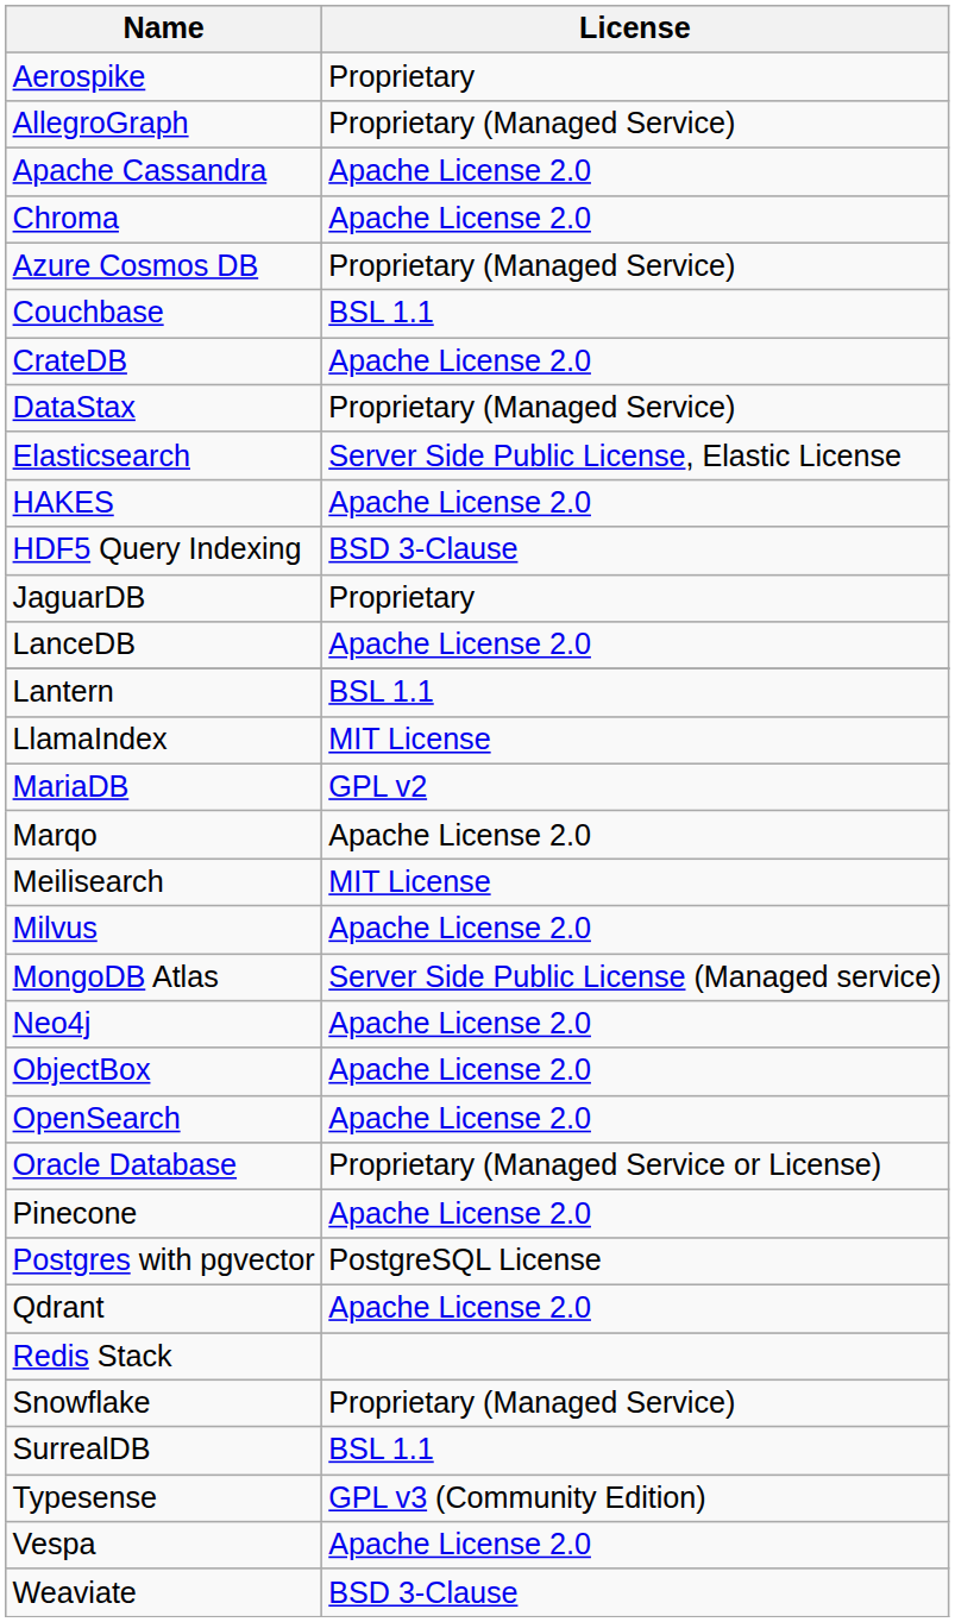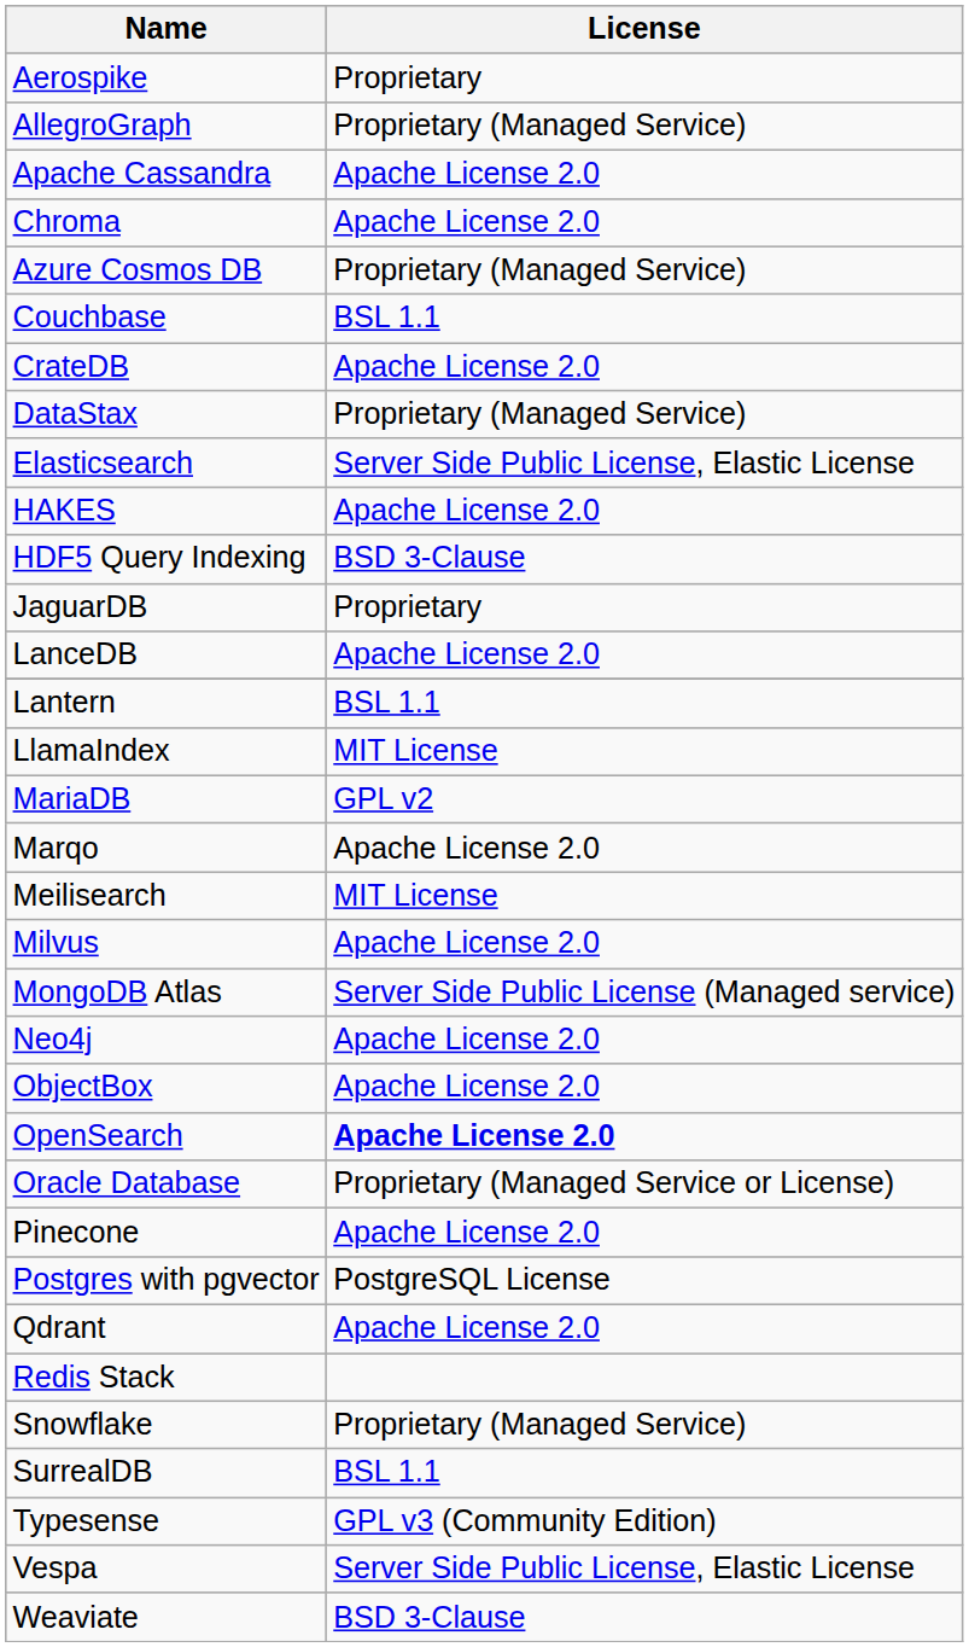 <table class="wikitable sortable ">
 <tr>
 <th>Name</th>
 <th>License</th>
 </tr>
 <tr>
 <td><a href='#'> Aerospike</a></td>
 <td>Proprietary</td>
 </tr>
 <tr>
 <td><a href='#'>AllegroGraph</a></td>
 <td>Proprietary (Managed Service)</td>
 </tr>
 <tr>
 <td><a href='#'>Apache Cassandra</a></td>
 <td><a href='#'>Apache License 2.0</a></td>
 </tr>
 <tr>
 <td><a href='#'>Chroma</a></td>
 <td><a href='#'>Apache License 2.0</a></td>
 </tr>
 <tr>
 <td><a href='#'>Azure Cosmos DB</a></td>
 <td>Proprietary (Managed Service)</td>
 </tr>
 <tr>
 <td><a href='#'>Couchbase</a></td>
 <td><a href='#'>BSL 1.1</a></td>
 </tr>
 <tr>
 <td><a href='#'>CrateDB</a></td>
 <td><a href='#'>Apache License 2.0</a></td>
 </tr>
 <tr>
 <td><a href='#'>DataStax</a></td>
 <td>Proprietary (Managed Service)</td>
 </tr>
 <tr>
 <td><a href='#'>Elasticsearch</a></td>
 <td><a href='#'>Server Side Public License</a>, Elastic License</td>
 </tr>
 <tr>
 <td><a href='#'>HAKES</a></td>
 <td><a href='#'>Apache License 2.0</a></td>
 </tr>
 <tr>
 <td><a href='#'>HDF5</a> Query Indexing</td>
 <td><a href='#'>BSD 3-Clause</a></td>
 </tr>
 <tr>
 <td>JaguarDB</td>
 <td>Proprietary</td>
 </tr>
 <tr>
 <td>LanceDB</td>
 <td><a href='#'>Apache License 2.0</a></td>
 </tr>
 <tr>
 </tr>
 <tr>
 <td>Lantern</td>
 <td><a href='#'>BSL 1.1</a></td>
 </tr>
 <tr>
 <td>LlamaIndex</td>
 <td><a href='#'>MIT License</a></td>
 </tr>
 <tr>
 <td><a href='#'>MariaDB</a></td>
 <td><a href='#'>GPL v2</a></td>
 </tr>
 <tr>
 <td>Marqo</td>
 <td>Apache License 2.0</td>
 </tr>
 <tr>
 <td>Meilisearch</td>
 <td><a href='#'>MIT License</a></td>
 </tr>
 <tr>
 <td><a href='#'>Milvus</a></td>
 <td><a href='#'>Apache License 2.0</a></td>
 </tr>
 <tr>
 <td><a href='#'>MongoDB</a> Atlas</td>
 <td><a href='#'>Server Side Public License</a> (Managed service)</td>
 </tr>
 <tr>
 <td><a href='#'>Neo4j</a></td>
 <td><a href='#'>Apache License 2.0</a></td>
 </tr>
 <tr>
 <td><a href='#'>ObjectBox</a></td>
 <td><a href='#'>Apache License 2.0</a></td>
 </tr>
 <tr>
 <td><a href='#'>OpenSearch</a></td>
-<td><a href='#'>Apache License 2.0</a></td>
+<td><strong><a href='#'>Apache License 2.0</a></strong></td>
 </tr>
 <tr>
 <td><a href='#'>Oracle Database</a></td>
 <td>Proprietary (Managed Service or License)</td>
 </tr>
 <tr>
 <td>Pinecone</td>
 <td><a href='#'>Apache License 2.0</a></td>
 </tr>
 <tr>
 <td><a href='#'>Postgres</a> with pgvector</td>
 <td>PostgreSQL License</td>
 </tr>
 <tr>
 <td>Qdrant</td>
 <td><a href='#'>Apache License 2.0</a></td>
 </tr>
 <tr>
 <td><a href='#'>Redis</a> Stack</td>
 <td></td>
 </tr>
 <tr>
 <td>Snowflake</td>
 <td>Proprietary (Managed Service)</td>
 </tr>
 <tr>
 <td>SurrealDB</td>
 <td><a href='#'>BSL 1.1</a></td>
 </tr>
 <tr>
 <td>Typesense</td>
 <td><a href='#'>GPL v3</a> (Community Edition)</td>
 </tr>
 <tr>
 <td>Vespa</td>
-<td><a href='#'>Apache License 2.0</a></td>
+<td><a href='#'>Server Side Public License</a>, Elastic License</td>
 </tr>
 <tr>
 <td>Weaviate</td>
 <td><a href='#'>BSD 3-Clause</a></td>
 </tr>
 </table>
